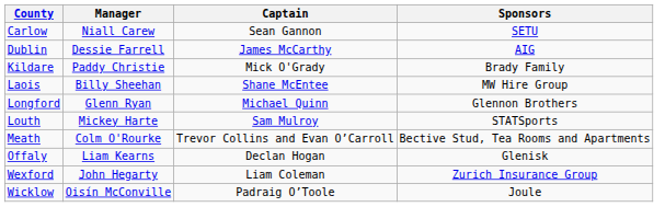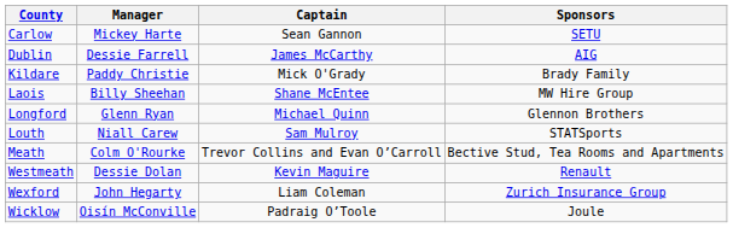 <table class="wikitable sortable" style="text-align:center">
 <tr>
 <th><a href='#'>County</a></th>
 <th>Manager</th>
 <th>Captain</th>
 <th>Sponsors</th>
 </tr>
 <tr>
 <td style="text-align:left"> <a href='#'>Carlow</a></td>
-<td><a href='#'>Niall Carew</a></td>
+<td><a href='#'>Mickey Harte</a></td>
 <td>Sean Gannon</td>
 <td><a href='#'>SETU</a></td>
 </tr>
 <tr>
 <td style="text-align:left"> <a href='#'>Dublin</a></td>
 <td><a href='#'>Dessie Farrell</a></td>
 <td><a href='#'>James McCarthy</a></td>
 <td><a href='#'>AIG</a></td>
 </tr>
 <tr>
 <td style="text-align:left"> <a href='#'>Kildare</a></td>
 <td><a href='#'>Paddy Christie</a></td>
 <td>Mick O'Grady</td>
 <td>Brady Family</td>
 </tr>
 <tr>
 <td style="text-align:left"> <a href='#'>Laois</a></td>
 <td><a href='#'>Billy Sheehan</a></td>
 <td><a href='#'>Shane McEntee</a></td>
 <td>MW Hire Group</td>
 </tr>
 <tr>
 <td style="text-align:left"> <a href='#'>Longford</a></td>
 <td><a href='#'>Glenn Ryan</a></td>
 <td><a href='#'>Michael Quinn</a></td>
 <td>Glennon Brothers</td>
 </tr>
 <tr>
 <td style="text-align:left"> <a href='#'>Louth</a></td>
-<td><a href='#'>Mickey Harte</a></td>
+<td><a href='#'>Niall Carew</a></td>
 <td><a href='#'>Sam Mulroy</a></td>
 <td>STATSports</td>
 </tr>
 <tr>
 <td style="text-align:left"> <a href='#'>Meath</a></td>
 <td><a href='#'>Colm O'Rourke</a></td>
 <td>Trevor Collins and Evan O’Carroll</td>
 <td>Bective Stud, Tea Rooms and Apartments</td>
 </tr>
 <tr>
-<td style="text-align:left"> <a href='#'>Offaly</a></td>
-<td><a href='#'>Liam Kearns</a></td>
-<td>Declan Hogan</td>
-<td>Glenisk</td>
+<td style="text-align:left"> <a href='#'>Westmeath</a></td>
+<td><a href='#'>Dessie Dolan</a></td>
+<td><a href='#'>Kevin Maguire</a></td>
+<td><a href='#'>Renault</a></td>
 </tr>
 <tr>
 <td style="text-align:left"> <a href='#'>Wexford</a></td>
 <td><a href='#'>John Hegarty</a></td>
 <td>Liam Coleman</td>
 <td><a href='#'>Zurich Insurance Group</a></td>
 </tr>
 <tr>
 <td style="text-align:left"> <a href='#'>Wicklow</a></td>
 <td><a href='#'>Oisín McConville</a></td>
 <td>Padraig O’Toole</td>
 <td>Joule</td>
 </tr>
 </table>
